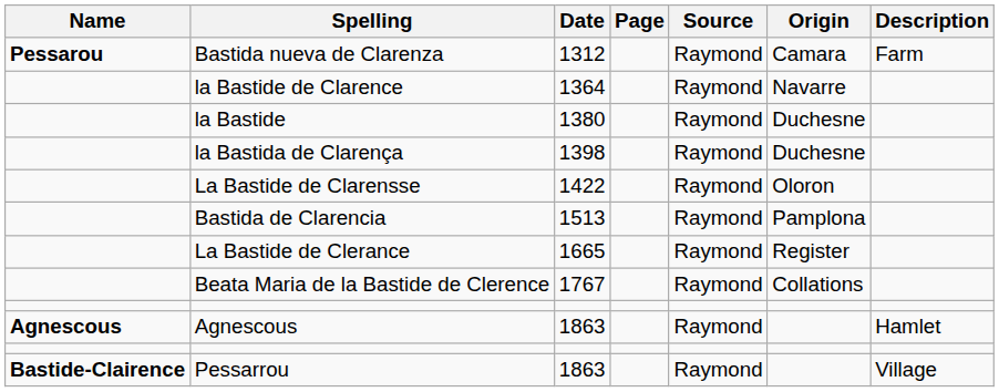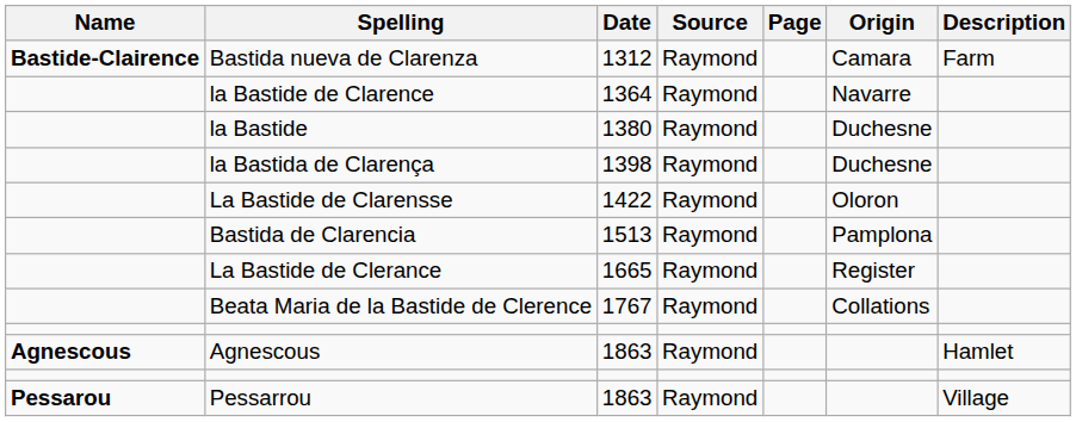 <table class="wikitable">
 <tr>
 <th>Name</th>
 <th>Spelling</th>
 <th>Date</th>
+<th>Source</th>
 <th>Page</th>
-<th>Source</th>
 <th>Origin</th>
 <th>Description</th>
 </tr>
 <tr>
-<td><strong>Pessarou</strong></td>
+<td><strong>Bastide-Clairence</strong></td>
 <td>Bastida nueva de Clarenza</td>
 <td>1312</td>
+<td>Raymond</td>
 <td></td>
-<td>Raymond</td>
 <td>Camara</td>
 <td>Farm</td>
 </tr>
 <tr>
 <td></td>
 <td>la Bastide de Clarence</td>
 <td>1364</td>
+<td>Raymond</td>
 <td></td>
-<td>Raymond</td>
 <td>Navarre</td>
 <td></td>
 </tr>
 <tr>
 <td></td>
 <td>la Bastide</td>
 <td>1380</td>
+<td>Raymond</td>
 <td></td>
-<td>Raymond</td>
 <td>Duchesne</td>
 <td></td>
 </tr>
 <tr>
 <td></td>
 <td>la Bastida de Clarença</td>
 <td>1398</td>
+<td>Raymond</td>
 <td></td>
-<td>Raymond</td>
 <td>Duchesne</td>
 <td></td>
 </tr>
 <tr>
 <td></td>
 <td>La Bastide de Clarensse</td>
 <td>1422</td>
+<td>Raymond</td>
 <td></td>
-<td>Raymond</td>
 <td>Oloron</td>
 <td></td>
 </tr>
 <tr>
 <td></td>
 <td>Bastida de Clarencia</td>
 <td>1513</td>
+<td>Raymond</td>
 <td></td>
-<td>Raymond</td>
 <td>Pamplona</td>
 <td></td>
 </tr>
 <tr>
 <td></td>
 <td>La Bastide de Clerance</td>
 <td>1665</td>
+<td>Raymond</td>
 <td></td>
-<td>Raymond</td>
 <td>Register</td>
 <td></td>
 </tr>
 <tr>
 <td></td>
 <td>Beata Maria de la Bastide de Clerence</td>
 <td>1767</td>
+<td>Raymond</td>
 <td></td>
-<td>Raymond</td>
 <td>Collations</td>
 <td></td>
 </tr>
 <tr>
 <td></td>
 <td></td>
 <td></td>
 <td></td>
 <td></td>
 <td></td>
 <td></td>
 </tr>
 <tr>
 <td><strong>Agnescous</strong></td>
 <td>Agnescous</td>
 <td>1863</td>
+<td>Raymond</td>
 <td></td>
-<td>Raymond</td>
 <td></td>
 <td>Hamlet</td>
 </tr>
 <tr>
 <td></td>
 <td></td>
 <td></td>
 <td></td>
 <td></td>
 <td></td>
 <td></td>
 </tr>
 <tr>
-<td><strong>Bastide-Clairence</strong></td>
+<td><strong>Pessarou</strong></td>
 <td>Pessarrou</td>
 <td>1863</td>
+<td>Raymond</td>
 <td></td>
-<td>Raymond</td>
 <td></td>
 <td>Village</td>
 </tr>
 </table>
